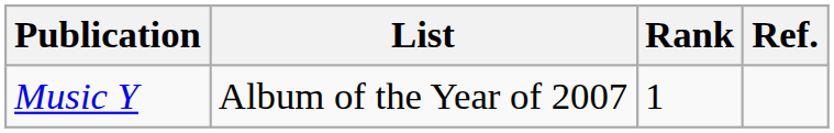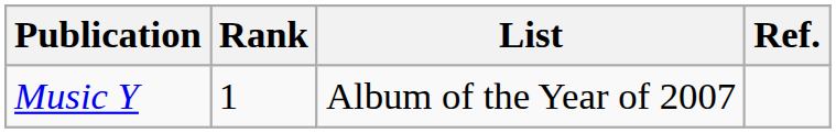 <table class="wikitable">
 <tr>
 <th>Publication</th>
+<th>Rank</th>
 <th>List</th>
-<th>Rank</th>
 <th>Ref.</th>
 </tr>
 <tr>
 <td><em><a href='#'>Music Y</a></em></td>
+<td>1</td>
 <td>Album of the Year of 2007</td>
-<td>1</td>
 <td></td>
 </tr>
 </table>
